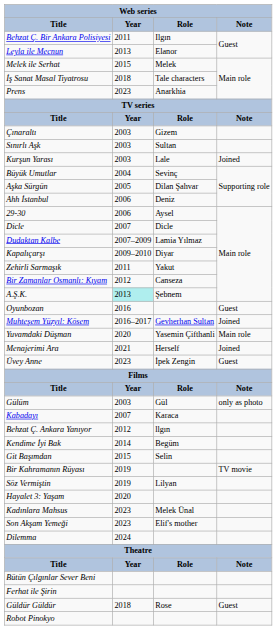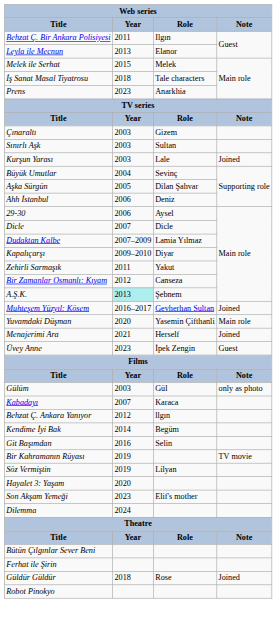 <table class="wikitable" style="font-size: 80%;">
 <tr>
 <th colspan="4" style="background:LightSteelBlue">Web series</th>
 </tr>
 <tr>
 <th style="background:LightSteelBlue">Title</th>
 <th style="background:LightSteelBlue">Year</th>
 <th style="background:LightSteelBlue">Role</th>
 <th style="background:LightSteelBlue">Note</th>
 </tr>
 <tr>
 <td><em><a href='#'>Behzat Ç. Bir Ankara Polisiyesi</a></em></td>
 <td>2011</td>
 <td>Ilgın</td>
 <td rowspan="2">Guest</td>
 </tr>
 <tr>
 <td><em><a href='#'>Leyla ile Mecnun</a></em></td>
 <td>2013</td>
 <td>Elanor</td>
 </tr>
 <tr>
 <td><em>Melek ile Serhat</em></td>
 <td>2015</td>
 <td>Melek</td>
 <td rowspan="3">Main role</td>
 </tr>
 <tr>
 <td><em>İş Sanat Masal Tiyatrosu</em></td>
 <td>2018</td>
 <td>Tale characters</td>
 </tr>
 <tr>
 <td><em>Prens</em></td>
 <td>2023</td>
 <td>Anarkhia</td>
 </tr>
 <tr>
 <th colspan="4" style="background:LightSteelBlue">TV series</th>
 </tr>
 <tr>
 <th style="background:LightSteelBlue">Title</th>
 <th style="background:LightSteelBlue">Year</th>
 <th style="background:LightSteelBlue">Role</th>
 <th style="background:LightSteelBlue">Note</th>
 </tr>
 <tr>
 <td><em>Çınaraltı</em></td>
 <td>2003</td>
 <td>Gizem</td>
 <td></td>
 </tr>
 <tr>
 <td><em>Sınırlı Aşk</em></td>
 <td>2003</td>
 <td>Sultan</td>
 <td></td>
 </tr>
 <tr>
 <td><em>Kurşun Yarası</em></td>
 <td>2003</td>
 <td>Lale</td>
 <td>Joined</td>
 </tr>
 <tr>
 <td><em>Büyük Umutlar</em></td>
 <td>2004</td>
 <td>Sevinç</td>
 <td rowspan="3">Supporting role</td>
 </tr>
 <tr>
 <td><em>Aşka Sürgün</em></td>
 <td>2005</td>
 <td>Dilan Şahvar</td>
 </tr>
 <tr>
 <td><em>Ahh İstanbul</em></td>
 <td>2006</td>
 <td>Deniz</td>
 </tr>
 <tr>
 <td><em>29-30</em></td>
 <td>2006</td>
 <td>Aysel</td>
 <td rowspan="7">Main role</td>
 </tr>
 <tr>
 <td><em>Dicle</em></td>
 <td>2007</td>
 <td>Dicle</td>
 </tr>
 <tr>
 <td><em><a href='#'>Dudaktan Kalbe</a></em></td>
 <td>2007–2009</td>
 <td>Lamia Yılmaz</td>
 </tr>
 <tr>
 <td><em>Kapalıçarşı</em></td>
 <td>2009–2010</td>
 <td>Diyar</td>
 </tr>
 <tr>
 <td><em>Zehirli Sarmaşık</em></td>
 <td>2011</td>
 <td>Yakut</td>
 </tr>
 <tr>
 <td><em><a href='#'>Bir Zamanlar Osmanlı: Kıyam</a></em></td>
 <td>2012</td>
 <td>Canseza</td>
 </tr>
 <tr>
 <td><em>A.Ş.K.</em></td>
 <td style="background: paleturquoise;">2013</td>
 <td>Şebnem</td>
 </tr>
 <tr>
-<td><em>Oyunbozan</em></td>
-<td>2016</td>
-<td></td>
-<td>Guest</td>
-</tr>
-<tr>
 <td><em><a href='#'>Muhteşem Yüzyıl: Kösem</a></em></td>
 <td>2016–2017</td>
 <td><a href='#'>Gevherhan Sultan</a></td>
 <td>Joined</td>
 </tr>
 <tr>
 <td><em>Yuvamdaki Düşman</em></td>
 <td>2020</td>
 <td>Yasemin Çifthanli</td>
 <td>Main role</td>
 </tr>
 <tr>
 <td><em>Menajerimi Ara</em></td>
 <td>2021</td>
 <td>Herself</td>
 <td>Joined</td>
 </tr>
 <tr>
 <td><em>Üvey Anne</em></td>
 <td>2023</td>
 <td>İpek Zengin</td>
 <td>Guest</td>
 </tr>
 <tr>
 <th colspan="4" style="background:LightSteelBlue">Films</th>
 </tr>
 <tr>
 <th style="background:LightSteelBlue">Title</th>
 <th style="background:LightSteelBlue">Year</th>
 <th style="background:LightSteelBlue">Role</th>
 <th style="background:LightSteelBlue">Note</th>
 </tr>
 <tr>
 <td><em>Gülüm</em></td>
 <td>2003</td>
 <td>Gül</td>
 <td>only as photo</td>
 </tr>
 <tr>
 <td><em><a href='#'>Kabadayı</a></em></td>
 <td>2007</td>
 <td>Karaca</td>
 <td></td>
 </tr>
 <tr>
 <td><em>Behzat Ç. Ankara Yanıyor</em></td>
 <td>2012</td>
 <td>llgın</td>
 <td></td>
 </tr>
 <tr>
 <td><em>Kendime İyi Bak</em></td>
 <td>2014</td>
 <td>Begüm</td>
 <td></td>
 </tr>
 <tr>
 <td><em>Git Başımdan</em></td>
-<td>2015</td>
+<td>2016</td>
 <td>Selin</td>
 <td></td>
 </tr>
 <tr>
 <td><em>Bir Kahramanın Rüyası</em></td>
 <td>2019</td>
 <td></td>
 <td>TV movie</td>
 </tr>
 <tr>
 <td><em>Söz Vermiştin</em></td>
 <td>2019</td>
 <td>Lilyan</td>
 <td></td>
 </tr>
 <tr>
 <td><em>Hayalet 3: Yaşam</em></td>
 <td>2020</td>
 <td></td>
-<td></td>
-</tr>
-<tr>
-<td><em>Kadınlara Mahsus</em></td>
-<td>2023</td>
-<td>Melek Ünal</td>
 <td></td>
 </tr>
 <tr>
 <td><em>Son Akşam Yemeği</em></td>
 <td>2023</td>
 <td>Elif's mother</td>
 <td></td>
 </tr>
 <tr>
 <td><em>Dilemma</em></td>
 <td>2024</td>
 <td></td>
 <td></td>
 </tr>
 <tr>
 <th colspan="4" style="background:LightSteelBlue">Theatre</th>
 </tr>
 <tr>
 <th style="background:LightSteelBlue">Title</th>
 <th style="background:LightSteelBlue">Year</th>
 <th style="background:LightSteelBlue">Role</th>
 <th style="background:LightSteelBlue">Note</th>
 </tr>
 <tr>
 <td><em>Bütün Çılgınlar Sever Beni</em></td>
 <td></td>
 <td></td>
 <td></td>
 </tr>
 <tr>
 <td><em>Ferhat ile Şirin</em></td>
 <td></td>
 <td></td>
 <td></td>
 </tr>
 <tr>
 <td><em>Güldür Güldür</em></td>
 <td>2018</td>
 <td>Rose</td>
-<td>Guest</td>
+<td>Joined</td>
 </tr>
 <tr>
 <td><em>Robot Pinokyo</em></td>
 <td></td>
 <td></td>
 <td></td>
 </tr>
 </table>
